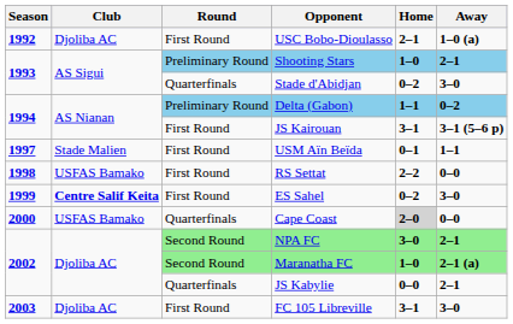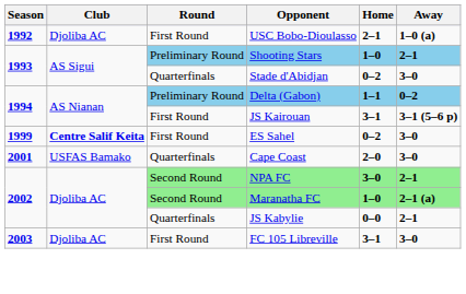 <table class="wikitable" style="text-align: left; font-size:95%">
 <tr bgcolor="#ccccff">
 <th>Season</th>
 <th>Club</th>
 <th>Round</th>
 <th>Opponent</th>
 <th>Home</th>
 <th>Away</th>
 </tr>
 <tr>
 <td><strong><a href='#'>1992</a></strong></td>
 <td><a href='#'>Djoliba AC</a></td>
 <td>First Round</td>
 <td> <a href='#'>USC Bobo-Dioulasso</a></td>
 <td><strong>2–1</strong></td>
 <td><strong>1–0 (a)</strong></td>
 </tr>
 <tr>
 <td rowspan=2><strong><a href='#'>1993</a></strong></td>
 <td rowspan=2><a href='#'>AS Sigui</a></td>
 <td style="background-color:skyblue">Preliminary Round</td>
 <td style="background-color:skyblue"> <a href='#'>Shooting Stars</a></td>
 <td style="background-color:skyblue"><strong>1–0</strong></td>
 <td style="background-color:skyblue"><strong>2–1</strong></td>
 </tr>
 <tr>
 <td>Quarterfinals</td>
 <td> <a href='#'>Stade d'Abidjan</a></td>
 <td><strong>0–2</strong></td>
 <td><strong>3–0</strong></td>
 </tr>
 <tr>
 <td rowspan=2><strong><a href='#'>1994</a></strong></td>
 <td rowspan=2><a href='#'>AS Nianan</a></td>
 <td style="background-color:skyblue">Preliminary Round</td>
 <td style="background-color:skyblue"> <a href='#'>Delta (Gabon)</a></td>
 <td style="background-color:skyblue"><strong>1–1</strong></td>
 <td style="background-color:skyblue"><strong>0–2</strong></td>
 </tr>
 <tr>
 <td>First Round</td>
 <td> <a href='#'>JS Kairouan</a></td>
 <td><strong>3–1</strong></td>
 <td><strong>3–1 (5–6 p)</strong></td>
 </tr>
 <tr>
-<td><strong><a href='#'>1997</a></strong></td>
-<td><a href='#'>Stade Malien</a></td>
-<td>First Round</td>
-<td> <a href='#'>USM Aïn Beïda</a></td>
-<td><strong>0–1</strong></td>
-<td><strong>1–1</strong></td>
-</tr>
-<tr>
-<td><strong><a href='#'>1998</a></strong></td>
-<td><a href='#'>USFAS Bamako</a></td>
-<td>First Round</td>
-<td> <a href='#'>RS Settat</a></td>
-<td><strong>2–2</strong></td>
-<td><strong>0–0</strong></td>
-</tr>
-<tr>
 <td><strong><a href='#'>1999</a></strong></td>
 <td><strong><a href='#'>Centre Salif Keita</a></strong></td>
 <td>First Round</td>
 <td> <a href='#'>ES Sahel</a></td>
 <td><strong>0–2</strong></td>
 <td><strong>3–0</strong></td>
 </tr>
 <tr>
-<td><strong><a href='#'>2000</a></strong></td>
+<td><strong><a href='#'>2001</a></strong></td>
 <td><a href='#'>USFAS Bamako</a></td>
 <td>Quarterfinals</td>
 <td> <a href='#'>Cape Coast</a></td>
-<td style="background: lightgrey;"><strong>2–0</strong></td>
-<td><strong>0–0</strong></td>
+<td><strong>2–0</strong></td>
+<td><strong>3–0</strong></td>
 </tr>
 <tr>
 <td rowspan=3><strong><a href='#'>2002</a></strong></td>
 <td rowspan=3><a href='#'>Djoliba AC</a></td>
 <td style="background-color:lightgreen">Second Round</td>
 <td style="background-color:lightgreen"> <a href='#'>NPA FC</a></td>
 <td style="background-color:lightgreen"><strong>3–0</strong></td>
 <td style="background-color:lightgreen"><strong>2–1</strong></td>
 </tr>
 <tr>
 <td style="background-color:lightgreen">Second Round</td>
 <td style="background-color:lightgreen"> <a href='#'>Maranatha FC</a></td>
 <td style="background-color:lightgreen"><strong>1–0</strong></td>
 <td style="background-color:lightgreen"><strong>2–1 (a)</strong></td>
 </tr>
 <tr>
 <td>Quarterfinals</td>
 <td> <a href='#'>JS Kabylie</a></td>
 <td><strong>0–0</strong></td>
 <td><strong>2–1</strong></td>
 </tr>
 <tr>
 <td><strong><a href='#'>2003</a></strong></td>
 <td><a href='#'>Djoliba AC</a></td>
 <td>First Round</td>
 <td> <a href='#'>FC 105 Libreville</a></td>
 <td><strong>3–1</strong></td>
 <td><strong>3–0</strong></td>
 </tr>
 </table>
